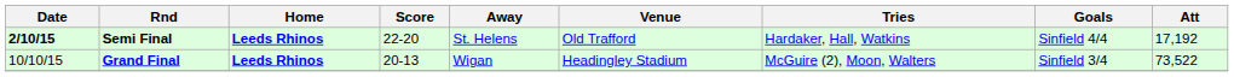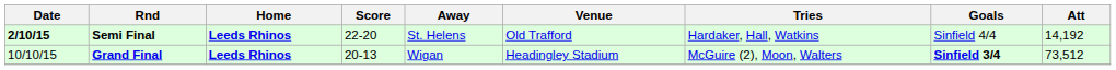 <table class="wikitable" style="font-size:90%;" width="100%">
 <tr>
 <th>Date</th>
 <th>Rnd</th>
 <th>Home</th>
 <th>Score</th>
 <th>Away</th>
 <th>Venue</th>
 <th>Tries</th>
 <th>Goals</th>
 <th>Att</th>
 </tr>
 <tr style="background:#ddffdd;" width=20 | >
 <td><strong>2/10/15</strong></td>
 <td><strong>Semi Final</strong></td>
 <td> <strong><a href='#'>Leeds Rhinos</a></strong></td>
 <td>22-20</td>
 <td><a href='#'>St. Helens</a></td>
 <td><a href='#'>Old Trafford</a></td>
 <td><a href='#'>Hardaker</a>, <a href='#'>Hall</a>, <a href='#'>Watkins</a></td>
 <td><a href='#'>Sinfield</a> 4/4</td>
-<td>17,192</td>
+<td>14,192</td>
 </tr>
 <tr style="background:#ddffdd;" width=20 | >
 <td>10/10/15</td>
 <td><strong><a href='#'>Grand Final</a></strong></td>
 <td> <strong><a href='#'>Leeds Rhinos</a></strong></td>
 <td>20-13</td>
 <td><a href='#'>Wigan</a></td>
 <td><a href='#'>Headingley Stadium</a></td>
 <td><a href='#'>McGuire</a> (2), <a href='#'>Moon</a>, <a href='#'>Walters</a></td>
-<td><a href='#'>Sinfield</a> 3/4</td>
-<td>73,522</td>
+<td><strong><a href='#'>Sinfield</a> 3/4</strong></td>
+<td>73,512</td>
 </tr>
 <tr>
 </tr>
 </table>
